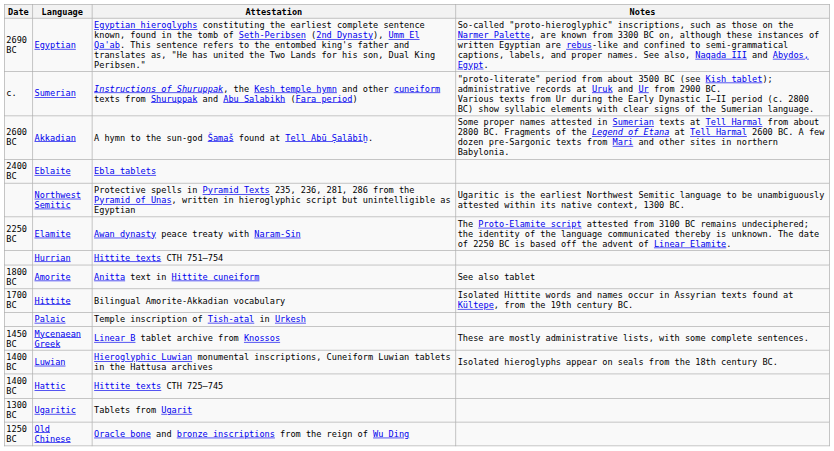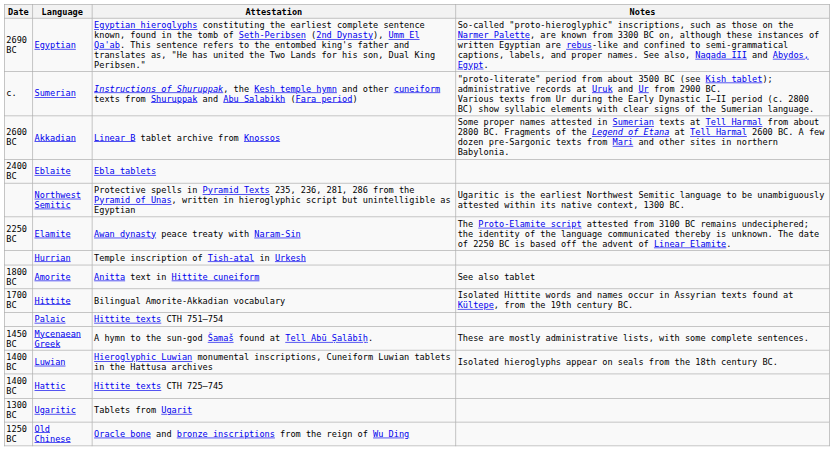 <table class="wikitable">
 <tr>
 <th>Date</th>
 <th>Language</th>
 <th>Attestation</th>
 <th>Notes</th>
 </tr>
 <tr>
 <td> 2690 BC</td>
 <td><a href='#'>Egyptian</a></td>
 <td><a href='#'>Egyptian hieroglyphs</a> constituting the earliest complete sentence known, found in the tomb of <a href='#'>Seth-Peribsen</a> (<a href='#'>2nd Dynasty</a>), <a href='#'>Umm El Qa'ab</a>. This sentence refers to the entombed king's father and translates as, "He has united the Two Lands for his son, Dual King Peribsen."</td>
 <td>So-called "proto-hieroglyphic" inscriptions, such as those on the <a href='#'>Narmer Palette</a>, are known from 3300 BC on, although these instances of written Egyptian are <a href='#'>rebus</a>-like and confined to semi-grammatical captions, labels, and proper names. See also, <a href='#'>Naqada III</a> and <a href='#'>Abydos, Egypt</a>.</td>
 </tr>
 <tr>
 <td>c. </td>
 <td><a href='#'>Sumerian</a></td>
 <td><em><a href='#'>Instructions of Shuruppak</a></em>, the <a href='#'>Kesh temple hymn</a> and other <a href='#'>cuneiform</a> texts from <a href='#'>Shuruppak</a> and <a href='#'>Abu Salabikh</a> (<a href='#'>Fara period</a>)</td>
 <td>"proto-literate" period from about 3500 BC (see <a href='#'>Kish tablet</a>); administrative records at <a href='#'>Uruk</a> and <a href='#'>Ur</a> from  2900 BC.<br>Various texts from Ur during the Early Dynastic I–II period (c. 2800 BC) show syllabic elements with clear signs of the Sumerian language.</td>
 </tr>
 <tr>
 <td> 2600 BC</td>
 <td><a href='#'>Akkadian</a></td>
-<td>A hymn to the sun-god <a href='#'>Šamaš</a> found at <a href='#'>Tell Abū Ṣalābīḫ</a>.</td>
+<td><a href='#'>Linear B</a> tablet archive from <a href='#'>Knossos</a></td>
 <td>Some proper names attested in <a href='#'>Sumerian</a> texts at <a href='#'>Tell Harmal</a> from about 2800 BC. Fragments of the <em><a href='#'>Legend of Etana</a></em> at <a href='#'>Tell Harmal</a>  2600 BC. A few dozen pre-Sargonic texts from <a href='#'>Mari</a> and other sites in northern Babylonia.</td>
 </tr>
 <tr>
 <td> 2400 BC</td>
 <td><a href='#'>Eblaite</a></td>
 <td><a href='#'>Ebla tablets</a></td>
 <td></td>
 </tr>
 <tr>
 <td></td>
 <td><a href='#'>Northwest Semitic</a></td>
 <td>Protective spells in <a href='#'>Pyramid Texts</a> 235, 236, 281, 286 from the <a href='#'>Pyramid of Unas</a>, written in hieroglyphic script but unintelligible as Egyptian</td>
 <td>Ugaritic is the earliest Northwest Semitic language to be unambiguously attested within its native context,  1300 BC.</td>
 </tr>
 <tr>
 <td> 2250 BC</td>
 <td><a href='#'>Elamite</a></td>
 <td><a href='#'>Awan dynasty</a> peace treaty with <a href='#'>Naram-Sin</a></td>
 <td>The <a href='#'>Proto-Elamite script</a> attested from  3100 BC remains undeciphered; the identity of the language communicated thereby is unknown. The date of  2250 BC is based off the advent of <a href='#'>Linear Elamite</a>.</td>
 </tr>
 <tr>
 <td></td>
 <td><a href='#'>Hurrian</a></td>
-<td><a href='#'>Hittite texts</a> CTH 751–754</td>
+<td>Temple inscription of <a href='#'>Tish-atal</a> in <a href='#'>Urkesh</a></td>
 <td></td>
 </tr>
 <tr>
 <td> 1800 BC</td>
 <td><a href='#'>Amorite</a></td>
 <td><a href='#'>Anitta</a> text in <a href='#'>Hittite cuneiform</a></td>
 <td>See also tablet </td>
 </tr>
 <tr>
 <td> 1700 BC</td>
 <td><a href='#'>Hittite</a></td>
 <td>Bilingual Amorite-Akkadian vocabulary</td>
 <td>Isolated Hittite words and names occur in Assyrian texts found at <a href='#'>Kültepe</a>, from the 19th century BC.</td>
 </tr>
 <tr>
 <td></td>
 <td><a href='#'>Palaic</a></td>
-<td>Temple inscription of <a href='#'>Tish-atal</a> in <a href='#'>Urkesh</a></td>
+<td><a href='#'>Hittite texts</a> CTH 751–754</td>
 <td></td>
 </tr>
 <tr>
 <td> 1450 BC</td>
 <td><a href='#'>Mycenaean Greek</a></td>
-<td><a href='#'>Linear B</a> tablet archive from <a href='#'>Knossos</a></td>
+<td>A hymn to the sun-god <a href='#'>Šamaš</a> found at <a href='#'>Tell Abū Ṣalābīḫ</a>.</td>
 <td>These are mostly administrative lists, with some complete sentences.</td>
 </tr>
 <tr>
 <td> 1400 BC</td>
 <td><a href='#'>Luwian</a></td>
 <td><a href='#'>Hieroglyphic Luwian</a> monumental inscriptions, Cuneiform Luwian tablets in the Hattusa archives</td>
 <td>Isolated hieroglyphs appear on seals from the 18th century BC.</td>
 </tr>
 <tr>
 <td> 1400 BC</td>
 <td><a href='#'>Hattic</a></td>
 <td><a href='#'>Hittite texts</a> CTH 725–745</td>
 <td></td>
 </tr>
 <tr>
 <td> 1300 BC</td>
 <td><a href='#'>Ugaritic</a></td>
 <td>Tablets from <a href='#'>Ugarit</a></td>
 <td></td>
 </tr>
 <tr>
 <td> 1250 BC</td>
 <td><a href='#'>Old Chinese</a></td>
 <td><a href='#'>Oracle bone</a> and <a href='#'>bronze inscriptions</a> from the reign of <a href='#'>Wu Ding</a></td>
 <td></td>
 </tr>
 </table>
